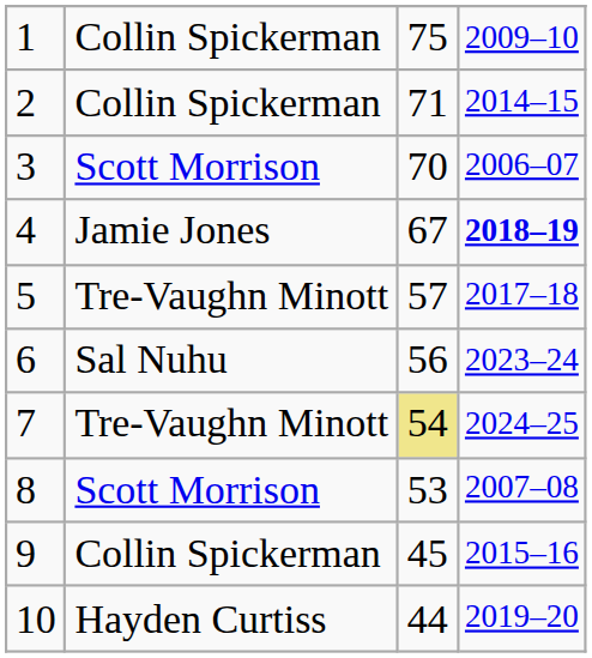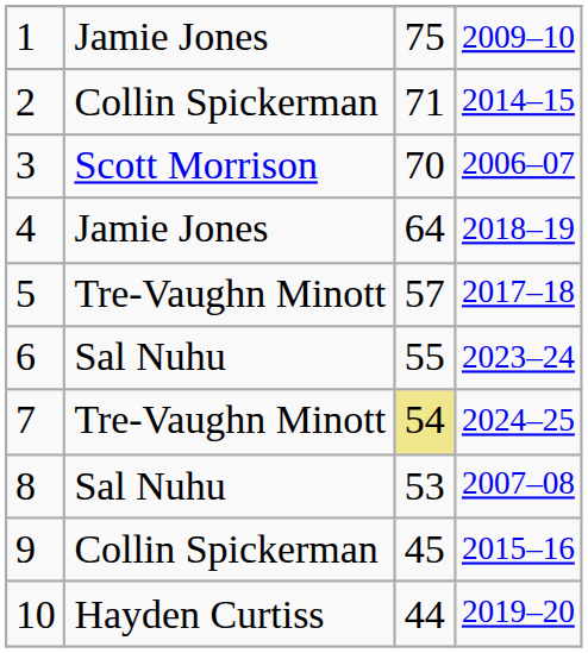 <table class="wikitable">
 <tr>
 </tr>
 <tr>
 <td>1</td>
-<td>Collin Spickerman</td>
+<td>Jamie Jones</td>
 <td>75</td>
 <td style="font-size:80%;"><a href='#'>2009–10</a></td>
 </tr>
 <tr>
 <td>2</td>
 <td>Collin Spickerman</td>
 <td>71</td>
 <td style="font-size:80%;"><a href='#'>2014–15</a></td>
 </tr>
 <tr>
 <td>3</td>
 <td><a href='#'>Scott Morrison</a></td>
 <td>70</td>
 <td style="font-size:80%;"><a href='#'>2006–07</a></td>
 </tr>
 <tr>
 <td>4</td>
 <td>Jamie Jones</td>
-<td>67</td>
-<td style="font-size:80%;"><strong><a href='#'>2018–19</a></strong></td>
+<td>64</td>
+<td style="font-size:80%;"><a href='#'>2018–19</a></td>
 </tr>
 <tr>
 <td>5</td>
 <td>Tre-Vaughn Minott</td>
 <td>57</td>
 <td style="font-size:80%;"><a href='#'>2017–18</a></td>
 </tr>
 <tr>
 <td>6</td>
 <td>Sal Nuhu</td>
-<td>56</td>
+<td>55</td>
 <td style="font-size:80%;"><a href='#'>2023–24</a></td>
 </tr>
 <tr>
 <td>7</td>
 <td>Tre-Vaughn Minott</td>
 <td style="background: khaki;">54</td>
 <td style="font-size:80%;"><a href='#'>2024–25</a></td>
 </tr>
 <tr>
 <td>8</td>
-<td><a href='#'>Scott Morrison</a></td>
+<td>Sal Nuhu</td>
 <td>53</td>
 <td style="font-size:80%;"><a href='#'>2007–08</a></td>
 </tr>
 <tr>
 <td>9</td>
 <td>Collin Spickerman</td>
 <td>45</td>
 <td style="font-size:80%;"><a href='#'>2015–16</a></td>
 </tr>
 <tr>
 <td>10</td>
 <td>Hayden Curtiss</td>
 <td>44</td>
 <td style="font-size:80%;"><a href='#'>2019–20</a></td>
 </tr>
 </table>
